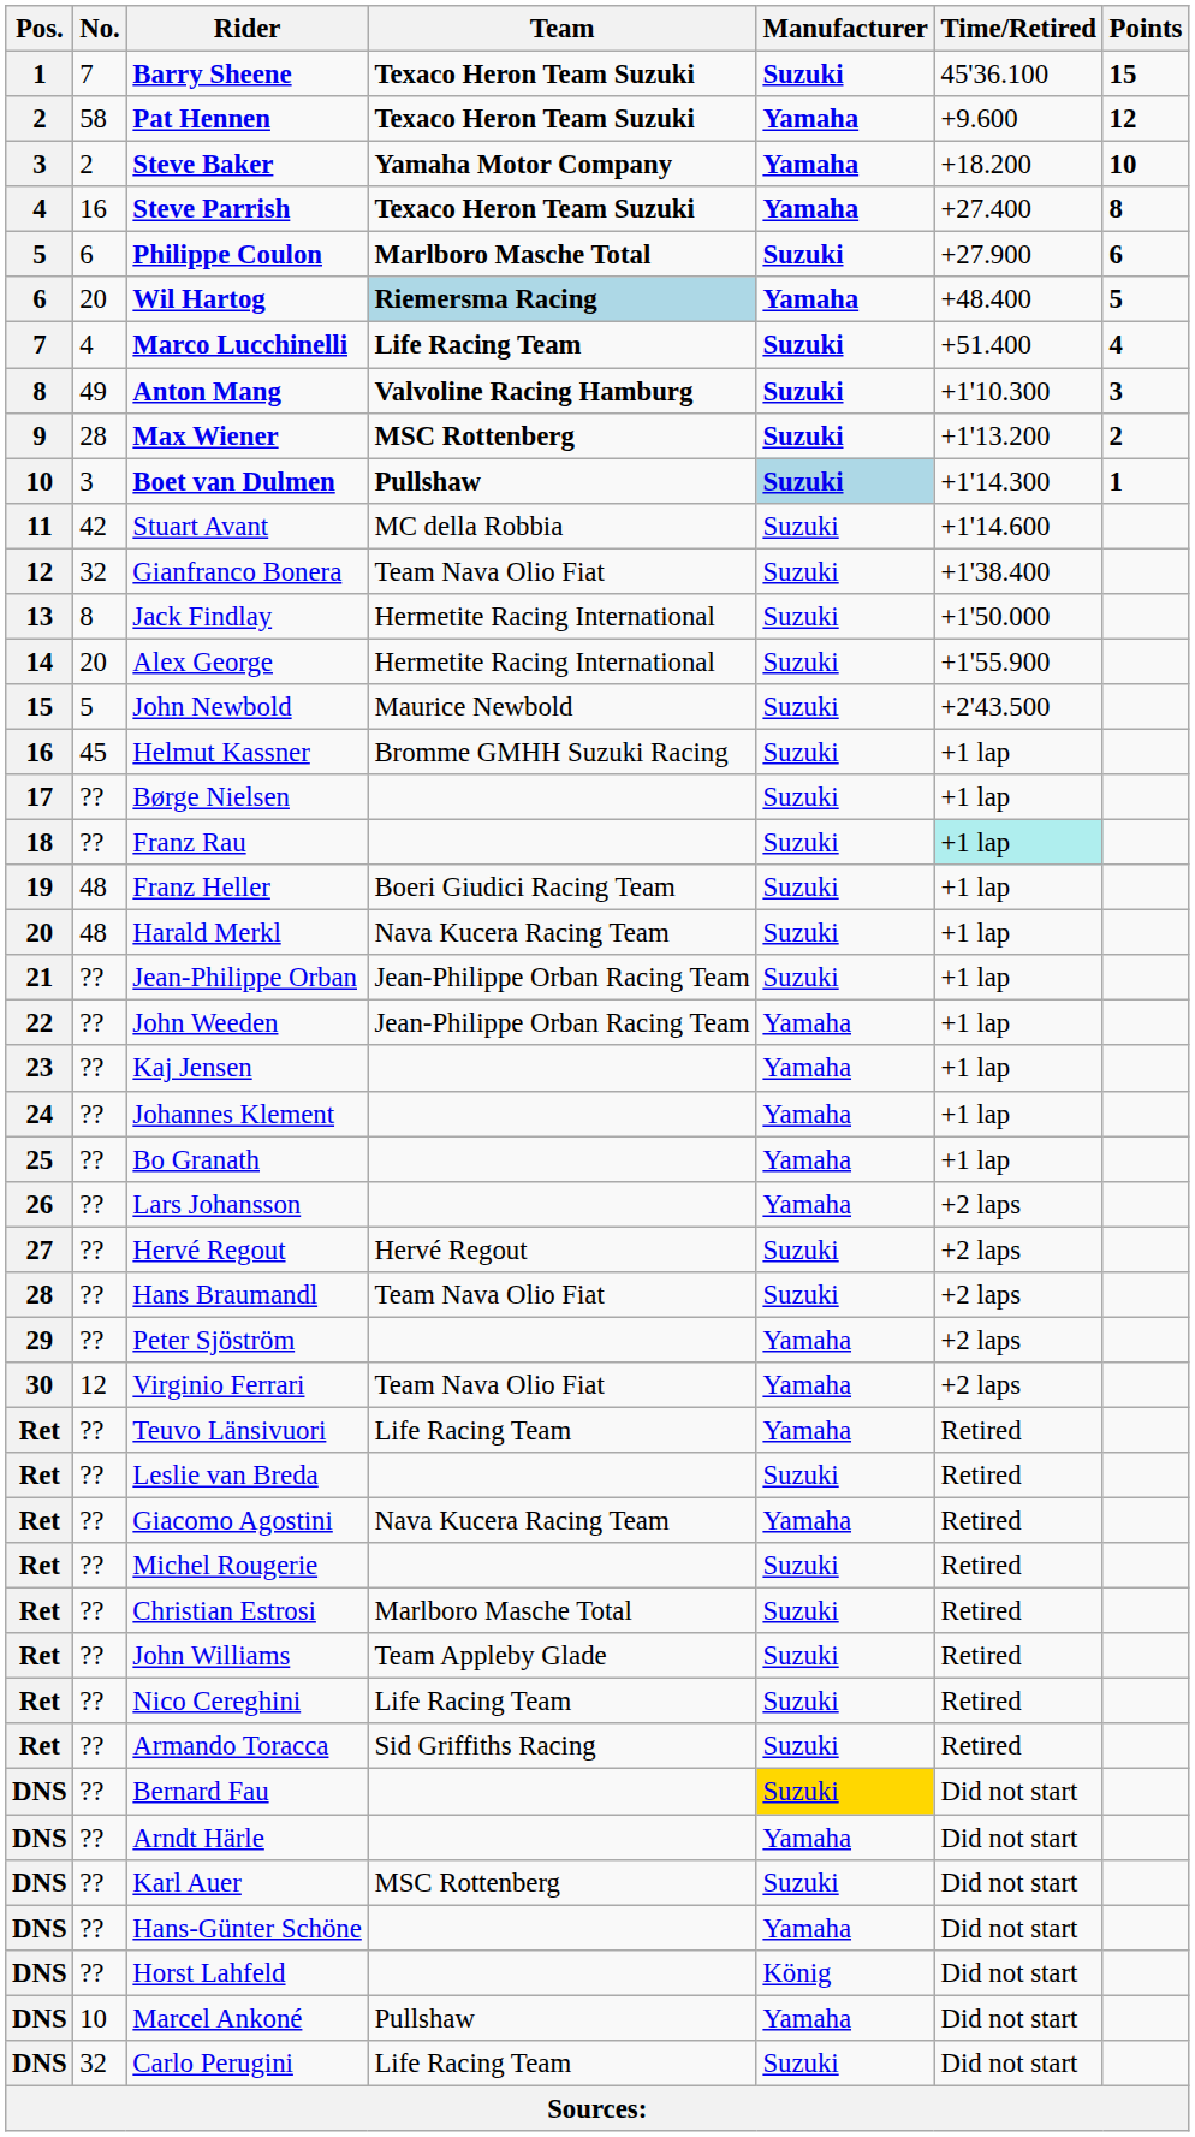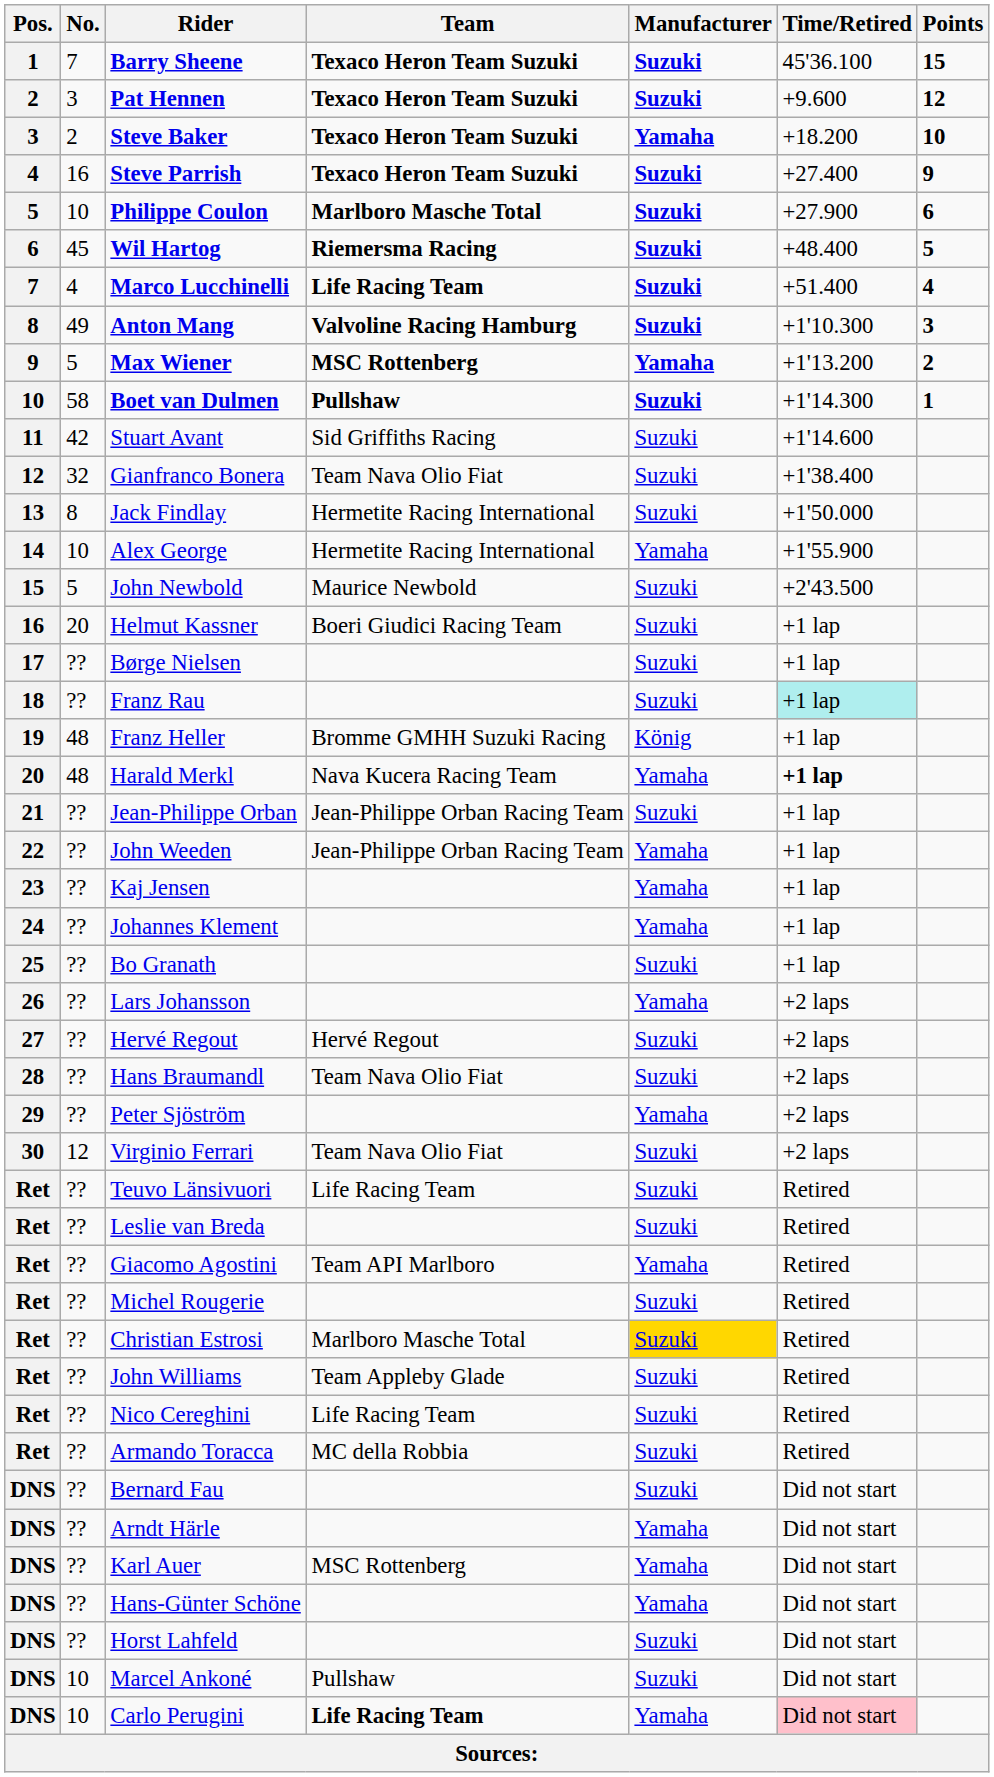 <table class="wikitable" style="font-size: 95%;">
 <tr>
 <th>Pos.</th>
 <th>No.</th>
 <th>Rider</th>
 <th>Team</th>
 <th>Manufacturer</th>
 <th>Time/Retired</th>
 <th>Points</th>
 </tr>
 <tr>
 <th>1</th>
 <td>7</td>
 <td> <strong><a href='#'>Barry Sheene</a></strong></td>
 <td><strong>Texaco Heron Team Suzuki</strong></td>
 <td><strong><a href='#'>Suzuki</a></strong></td>
 <td>45'36.100</td>
 <td><strong>15</strong></td>
 </tr>
 <tr>
 <th>2</th>
-<td>58</td>
+<td>3</td>
 <td> <strong><a href='#'>Pat Hennen</a></strong></td>
 <td><strong>Texaco Heron Team Suzuki</strong></td>
-<td><strong><a href='#'>Yamaha</a></strong></td>
+<td><strong><a href='#'>Suzuki</a></strong></td>
 <td>+9.600</td>
 <td><strong>12</strong></td>
 </tr>
 <tr>
 <th>3</th>
 <td>2</td>
 <td> <strong><a href='#'>Steve Baker</a></strong></td>
-<td><strong>Yamaha Motor Company</strong></td>
+<td><strong>Texaco Heron Team Suzuki</strong></td>
 <td><strong><a href='#'>Yamaha</a></strong></td>
 <td>+18.200</td>
 <td><strong>10</strong></td>
 </tr>
 <tr>
 <th>4</th>
 <td>16</td>
 <td> <strong><a href='#'>Steve Parrish</a></strong></td>
 <td><strong>Texaco Heron Team Suzuki</strong></td>
-<td><strong><a href='#'>Yamaha</a></strong></td>
+<td><strong><a href='#'>Suzuki</a></strong></td>
 <td>+27.400</td>
-<td><strong>8</strong></td>
+<td><strong>9</strong></td>
 </tr>
 <tr>
 <th>5</th>
-<td>6</td>
+<td>10</td>
 <td> <strong><a href='#'>Philippe Coulon</a></strong></td>
 <td><strong>Marlboro Masche Total</strong></td>
 <td><strong><a href='#'>Suzuki</a></strong></td>
 <td>+27.900</td>
 <td><strong>6</strong></td>
 </tr>
 <tr>
 <th>6</th>
-<td>20</td>
+<td>45</td>
 <td> <strong><a href='#'>Wil Hartog</a></strong></td>
-<td style="background: lightblue;"><strong>Riemersma Racing</strong></td>
-<td><strong><a href='#'>Yamaha</a></strong></td>
+<td><strong>Riemersma Racing</strong></td>
+<td><strong><a href='#'>Suzuki</a></strong></td>
 <td>+48.400</td>
 <td><strong>5</strong></td>
 </tr>
 <tr>
 <th>7</th>
 <td>4</td>
 <td> <strong><a href='#'>Marco Lucchinelli</a></strong></td>
 <td><strong>Life Racing Team</strong></td>
 <td><strong><a href='#'>Suzuki</a></strong></td>
 <td>+51.400</td>
 <td><strong>4</strong></td>
 </tr>
 <tr>
 <th>8</th>
 <td>49</td>
 <td> <strong><a href='#'>Anton Mang</a></strong></td>
 <td><strong>Valvoline Racing Hamburg</strong></td>
 <td><strong><a href='#'>Suzuki</a></strong></td>
 <td>+1'10.300</td>
 <td><strong>3</strong></td>
 </tr>
 <tr>
 <th>9</th>
-<td>28</td>
+<td>5</td>
 <td> <strong><a href='#'>Max Wiener</a></strong></td>
 <td><strong>MSC Rottenberg</strong></td>
-<td><strong><a href='#'>Suzuki</a></strong></td>
+<td><strong><a href='#'>Yamaha</a></strong></td>
 <td>+1'13.200</td>
 <td><strong>2</strong></td>
 </tr>
 <tr>
 <th>10</th>
-<td>3</td>
+<td>58</td>
 <td> <strong><a href='#'>Boet van Dulmen</a></strong></td>
 <td><strong>Pullshaw</strong></td>
-<td style="background: lightblue;"><strong><a href='#'>Suzuki</a></strong></td>
+<td><strong><a href='#'>Suzuki</a></strong></td>
 <td>+1'14.300</td>
 <td><strong>1</strong></td>
 </tr>
 <tr>
 <th>11</th>
 <td>42</td>
 <td> <a href='#'>Stuart Avant</a></td>
-<td>MC della Robbia</td>
+<td>Sid Griffiths Racing</td>
 <td><a href='#'>Suzuki</a></td>
 <td>+1'14.600</td>
 <td></td>
 </tr>
 <tr>
 <th>12</th>
 <td>32</td>
 <td> <a href='#'>Gianfranco Bonera</a></td>
 <td>Team Nava Olio Fiat</td>
 <td><a href='#'>Suzuki</a></td>
 <td>+1'38.400</td>
 <td></td>
 </tr>
 <tr>
 <th>13</th>
 <td>8</td>
 <td> <a href='#'>Jack Findlay</a></td>
 <td>Hermetite Racing International</td>
 <td><a href='#'>Suzuki</a></td>
 <td>+1'50.000</td>
 <td></td>
 </tr>
 <tr>
 <th>14</th>
-<td>20</td>
+<td>10</td>
 <td> <a href='#'>Alex George</a></td>
 <td>Hermetite Racing International</td>
-<td><a href='#'>Suzuki</a></td>
+<td><a href='#'>Yamaha</a></td>
 <td>+1'55.900</td>
 <td></td>
 </tr>
 <tr>
 <th>15</th>
 <td>5</td>
 <td> <a href='#'>John Newbold</a></td>
 <td>Maurice Newbold</td>
 <td><a href='#'>Suzuki</a></td>
 <td>+2'43.500</td>
 <td></td>
 </tr>
 <tr>
 <th>16</th>
-<td>45</td>
+<td>20</td>
 <td> <a href='#'>Helmut Kassner</a></td>
-<td>Bromme GMHH Suzuki Racing</td>
+<td>Boeri Giudici Racing Team</td>
 <td><a href='#'>Suzuki</a></td>
 <td>+1 lap</td>
 <td></td>
 </tr>
 <tr>
 <th>17</th>
 <td>??</td>
 <td> <a href='#'>Børge Nielsen</a></td>
 <td></td>
 <td><a href='#'>Suzuki</a></td>
 <td>+1 lap</td>
 <td></td>
 </tr>
 <tr>
 <th>18</th>
 <td>??</td>
 <td> <a href='#'>Franz Rau</a></td>
 <td></td>
 <td><a href='#'>Suzuki</a></td>
 <td style="background: paleturquoise;">+1 lap</td>
 <td></td>
 </tr>
 <tr>
 <th>19</th>
 <td>48</td>
 <td> <a href='#'>Franz Heller</a></td>
-<td>Boeri Giudici Racing Team</td>
-<td><a href='#'>Suzuki</a></td>
+<td>Bromme GMHH Suzuki Racing</td>
+<td><a href='#'>König</a></td>
 <td>+1 lap</td>
 <td></td>
 </tr>
 <tr>
 <th>20</th>
 <td>48</td>
 <td> <a href='#'>Harald Merkl</a></td>
 <td>Nava Kucera Racing Team</td>
-<td><a href='#'>Suzuki</a></td>
-<td>+1 lap</td>
+<td><a href='#'>Yamaha</a></td>
+<td><strong>+1 lap</strong></td>
 <td></td>
 </tr>
 <tr>
 <th>21</th>
 <td>??</td>
 <td> <a href='#'>Jean-Philippe Orban</a></td>
 <td>Jean-Philippe Orban Racing Team</td>
 <td><a href='#'>Suzuki</a></td>
 <td>+1 lap</td>
 <td></td>
 </tr>
 <tr>
 <th>22</th>
 <td>??</td>
 <td> <a href='#'>John Weeden</a></td>
 <td>Jean-Philippe Orban Racing Team</td>
 <td><a href='#'>Yamaha</a></td>
 <td>+1 lap</td>
 <td></td>
 </tr>
 <tr>
 <th>23</th>
 <td>??</td>
 <td> <a href='#'>Kaj Jensen</a></td>
 <td></td>
 <td><a href='#'>Yamaha</a></td>
 <td>+1 lap</td>
 <td></td>
 </tr>
 <tr>
 <th>24</th>
 <td>??</td>
 <td> <a href='#'>Johannes Klement</a></td>
 <td></td>
 <td><a href='#'>Yamaha</a></td>
 <td>+1 lap</td>
 <td></td>
 </tr>
 <tr>
 <th>25</th>
 <td>??</td>
 <td> <a href='#'>Bo Granath</a></td>
 <td></td>
-<td><a href='#'>Yamaha</a></td>
+<td><a href='#'>Suzuki</a></td>
 <td>+1 lap</td>
 <td></td>
 </tr>
 <tr>
 <th>26</th>
 <td>??</td>
 <td> <a href='#'>Lars Johansson</a></td>
 <td></td>
 <td><a href='#'>Yamaha</a></td>
 <td>+2 laps</td>
 <td></td>
 </tr>
 <tr>
 <th>27</th>
 <td>??</td>
 <td> <a href='#'>Hervé Regout</a></td>
 <td>Hervé Regout</td>
 <td><a href='#'>Suzuki</a></td>
 <td>+2 laps</td>
 <td></td>
 </tr>
 <tr>
 <th>28</th>
 <td>??</td>
 <td> <a href='#'>Hans Braumandl</a></td>
 <td>Team Nava Olio Fiat</td>
 <td><a href='#'>Suzuki</a></td>
 <td>+2 laps</td>
 <td></td>
 </tr>
 <tr>
 <th>29</th>
 <td>??</td>
 <td> <a href='#'>Peter Sjöström</a></td>
 <td></td>
 <td><a href='#'>Yamaha</a></td>
 <td>+2 laps</td>
 <td></td>
 </tr>
 <tr>
 <th>30</th>
 <td>12</td>
 <td> <a href='#'>Virginio Ferrari</a></td>
 <td>Team Nava Olio Fiat</td>
-<td><a href='#'>Yamaha</a></td>
+<td><a href='#'>Suzuki</a></td>
 <td>+2 laps</td>
 <td></td>
 </tr>
 <tr>
 <th>Ret</th>
 <td>??</td>
 <td> <a href='#'>Teuvo Länsivuori</a></td>
 <td>Life Racing Team</td>
-<td><a href='#'>Yamaha</a></td>
+<td><a href='#'>Suzuki</a></td>
 <td>Retired</td>
 <td></td>
 </tr>
 <tr>
 <th>Ret</th>
 <td>??</td>
 <td> <a href='#'>Leslie van Breda</a></td>
 <td></td>
 <td><a href='#'>Suzuki</a></td>
 <td>Retired</td>
 <td></td>
 </tr>
 <tr>
 <th>Ret</th>
 <td>??</td>
 <td> <a href='#'>Giacomo Agostini</a></td>
-<td>Nava Kucera Racing Team</td>
+<td>Team API Marlboro</td>
 <td><a href='#'>Yamaha</a></td>
 <td>Retired</td>
 <td></td>
 </tr>
 <tr>
 <th>Ret</th>
 <td>??</td>
 <td> <a href='#'>Michel Rougerie</a></td>
 <td></td>
 <td><a href='#'>Suzuki</a></td>
 <td>Retired</td>
 <td></td>
 </tr>
 <tr>
 <th>Ret</th>
 <td>??</td>
 <td> <a href='#'>Christian Estrosi</a></td>
 <td>Marlboro Masche Total</td>
-<td><a href='#'>Suzuki</a></td>
+<td style="background: gold;"><a href='#'>Suzuki</a></td>
 <td>Retired</td>
 <td></td>
 </tr>
 <tr>
 <th>Ret</th>
 <td>??</td>
 <td> <a href='#'>John Williams</a></td>
 <td>Team Appleby Glade</td>
 <td><a href='#'>Suzuki</a></td>
 <td>Retired</td>
 <td></td>
 </tr>
 <tr>
 <th>Ret</th>
 <td>??</td>
 <td> <a href='#'>Nico Cereghini</a></td>
 <td>Life Racing Team</td>
 <td><a href='#'>Suzuki</a></td>
 <td>Retired</td>
 <td></td>
 </tr>
 <tr>
 <th>Ret</th>
 <td>??</td>
 <td> <a href='#'>Armando Toracca</a></td>
-<td>Sid Griffiths Racing</td>
+<td>MC della Robbia</td>
 <td><a href='#'>Suzuki</a></td>
 <td>Retired</td>
 <td></td>
 </tr>
 <tr>
 <th>DNS</th>
 <td>??</td>
 <td> <a href='#'>Bernard Fau</a></td>
 <td></td>
-<td style="background: gold;"><a href='#'>Suzuki</a></td>
+<td><a href='#'>Suzuki</a></td>
 <td>Did not start</td>
 <td></td>
 </tr>
 <tr>
 <th>DNS</th>
 <td>??</td>
 <td> <a href='#'>Arndt Härle</a></td>
 <td></td>
 <td><a href='#'>Yamaha</a></td>
 <td>Did not start</td>
 <td></td>
 </tr>
 <tr>
 <th>DNS</th>
 <td>??</td>
 <td> <a href='#'>Karl Auer</a></td>
 <td>MSC Rottenberg</td>
-<td><a href='#'>Suzuki</a></td>
+<td><a href='#'>Yamaha</a></td>
 <td>Did not start</td>
 <td></td>
 </tr>
 <tr>
 <th>DNS</th>
 <td>??</td>
 <td> <a href='#'>Hans-Günter Schöne</a></td>
 <td></td>
 <td><a href='#'>Yamaha</a></td>
 <td>Did not start</td>
 <td></td>
 </tr>
 <tr>
 <th>DNS</th>
 <td>??</td>
 <td> <a href='#'>Horst Lahfeld</a></td>
 <td></td>
-<td><a href='#'>König</a></td>
+<td><a href='#'>Suzuki</a></td>
 <td>Did not start</td>
 <td></td>
 </tr>
 <tr>
 <th>DNS</th>
 <td>10</td>
 <td> <a href='#'>Marcel Ankoné</a></td>
 <td>Pullshaw</td>
-<td><a href='#'>Yamaha</a></td>
+<td><a href='#'>Suzuki</a></td>
 <td>Did not start</td>
 <td></td>
 </tr>
 <tr>
 <th>DNS</th>
-<td>32</td>
+<td>10</td>
 <td> <a href='#'>Carlo Perugini</a></td>
-<td>Life Racing Team</td>
-<td><a href='#'>Suzuki</a></td>
-<td>Did not start</td>
+<td><strong>Life Racing Team</strong></td>
+<td><a href='#'>Yamaha</a></td>
+<td style="background: pink;">Did not start</td>
 <td></td>
 </tr>
 <tr>
 <th colspan=9>Sources:</th>
 </tr>
 </table>
